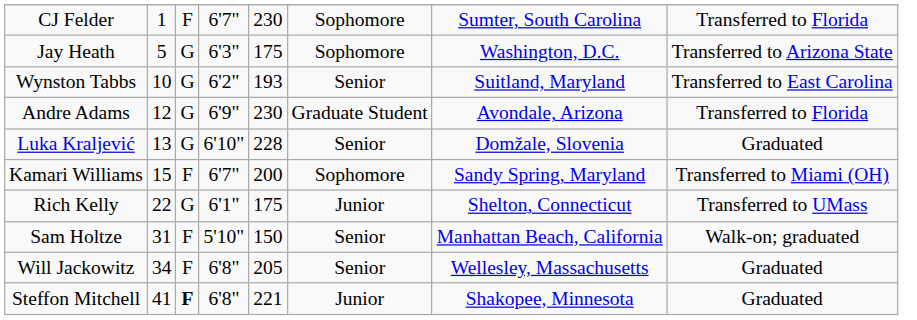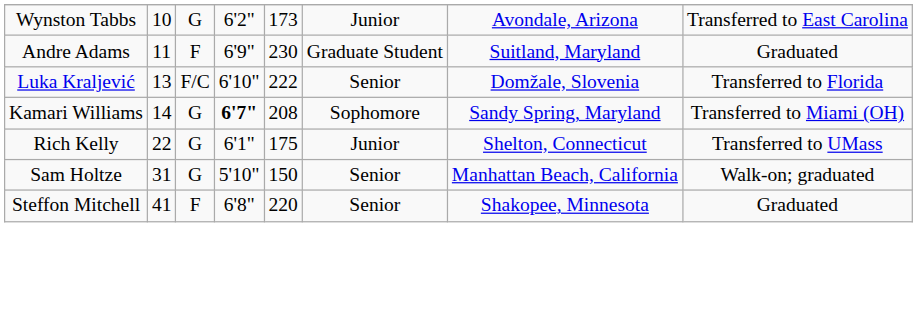 <table class="wikitable sortable" style="text-align:center;">
 <tr align=center>
-</tr>
-<tr>
-<td>CJ Felder</td>
-<td>1</td>
-<td>F</td>
-<td>6'7"</td>
-<td>230</td>
-<td>Sophomore</td>
-<td><a href='#'>Sumter, South Carolina</a></td>
-<td>Transferred to <a href='#'>Florida</a></td>
-</tr>
-<tr>
-<td>Jay Heath</td>
-<td>5</td>
-<td>G</td>
-<td>6'3"</td>
-<td>175</td>
-<td>Sophomore</td>
-<td><a href='#'>Washington, D.C.</a></td>
-<td>Transferred to <a href='#'>Arizona State</a></td>
 </tr>
 <tr>
 <td>Wynston Tabbs</td>
 <td>10</td>
 <td>G</td>
 <td>6'2"</td>
-<td>193</td>
-<td>Senior</td>
-<td><a href='#'>Suitland, Maryland</a></td>
+<td>173</td>
+<td>Junior</td>
+<td><a href='#'>Avondale, Arizona</a></td>
 <td>Transferred to <a href='#'>East Carolina</a></td>
 </tr>
 <tr>
 <td>Andre Adams</td>
-<td>12</td>
-<td>G</td>
+<td>11</td>
+<td>F</td>
 <td>6'9"</td>
 <td>230</td>
 <td>Graduate Student</td>
-<td><a href='#'>Avondale, Arizona</a></td>
-<td>Transferred to <a href='#'>Florida</a></td>
+<td><a href='#'>Suitland, Maryland</a></td>
+<td>Graduated</td>
 </tr>
 <tr>
 <td><a href='#'>Luka Kraljević</a></td>
 <td>13</td>
-<td>G</td>
+<td>F/C</td>
 <td>6'10"</td>
-<td>228</td>
+<td>222</td>
 <td>Senior</td>
 <td><a href='#'>Domžale, Slovenia</a></td>
-<td>Graduated</td>
+<td>Transferred to <a href='#'>Florida</a></td>
 </tr>
 <tr>
 <td>Kamari Williams</td>
-<td>15</td>
-<td>F</td>
-<td>6'7"</td>
-<td>200</td>
+<td>14</td>
+<td>G</td>
+<td><strong>6'7"</strong></td>
+<td>208</td>
 <td>Sophomore</td>
 <td><a href='#'>Sandy Spring, Maryland</a></td>
 <td>Transferred to <a href='#'>Miami (OH)</a></td>
 </tr>
 <tr>
 <td>Rich Kelly</td>
 <td>22</td>
 <td>G</td>
 <td>6'1"</td>
 <td>175</td>
 <td>Junior</td>
 <td><a href='#'>Shelton, Connecticut</a></td>
 <td>Transferred to <a href='#'>UMass</a></td>
 </tr>
 <tr>
 <td>Sam Holtze</td>
 <td>31</td>
-<td>F</td>
+<td>G</td>
 <td>5'10"</td>
 <td>150</td>
 <td>Senior</td>
 <td><a href='#'>Manhattan Beach, California</a></td>
 <td>Walk-on; graduated</td>
 </tr>
 <tr>
-<td>Will Jackowitz</td>
-<td>34</td>
+<td>Steffon Mitchell</td>
+<td>41</td>
 <td>F</td>
 <td>6'8"</td>
-<td>205</td>
+<td>220</td>
 <td>Senior</td>
-<td><a href='#'>Wellesley, Massachusetts</a></td>
-<td>Graduated</td>
-</tr>
-<tr>
-<td>Steffon Mitchell</td>
-<td>41</td>
-<td><strong>F</strong></td>
-<td>6'8"</td>
-<td>221</td>
-<td>Junior</td>
 <td><a href='#'>Shakopee, Minnesota</a></td>
 <td>Graduated</td>
 </tr>
 </table>
